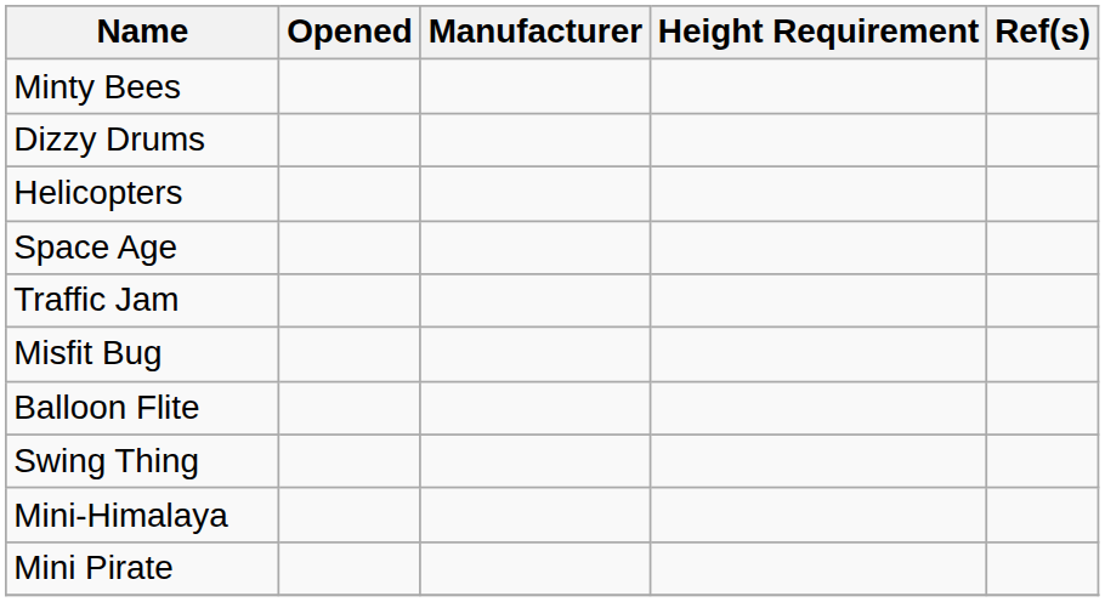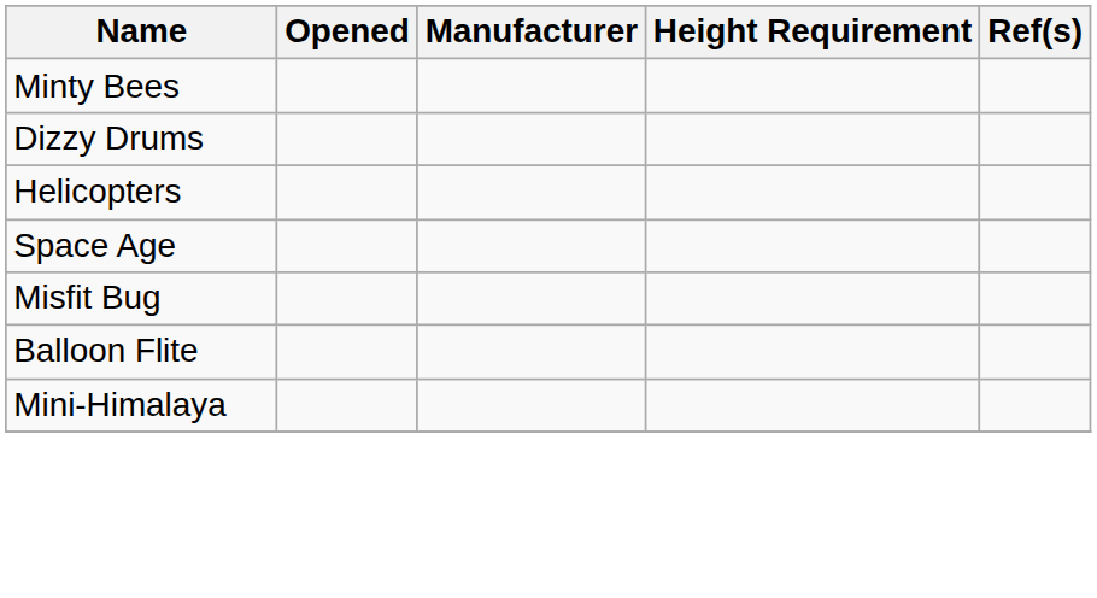 <table class="wikitable sortable">
 <tr>
 <th style="width:25%;">Name</th>
 <th>Opened</th>
 <th>Manufacturer</th>
 <th>Height Requirement</th>
 <th>Ref(s)</th>
 </tr>
 <tr>
 <td>Minty Bees</td>
 <td></td>
 <td></td>
 <td></td>
 <td></td>
 </tr>
 <tr>
 <td>Dizzy Drums</td>
 <td></td>
 <td></td>
 <td></td>
 <td></td>
 </tr>
 <tr>
 <td>Helicopters</td>
 <td></td>
 <td></td>
 <td></td>
 <td></td>
 </tr>
 <tr>
 <td>Space Age</td>
 <td></td>
 <td></td>
 <td></td>
 <td></td>
 </tr>
 <tr>
-<td>Traffic Jam</td>
-<td></td>
-<td></td>
-<td></td>
-<td></td>
-</tr>
-<tr>
 <td>Misfit Bug</td>
 <td></td>
 <td></td>
 <td></td>
 <td></td>
 </tr>
 <tr>
 <td>Balloon Flite</td>
 <td></td>
 <td></td>
 <td></td>
 <td></td>
 </tr>
 <tr>
-<td>Swing Thing</td>
-<td></td>
-<td></td>
-<td></td>
-<td></td>
-</tr>
-<tr>
 <td>Mini-Himalaya</td>
 <td></td>
 <td></td>
 <td></td>
 <td><br></td>
 </tr>
 <tr>
-<td>Mini Pirate</td>
-<td></td>
-<td></td>
-<td></td>
-<td></td>
-</tr>
-<tr>
 </tr>
 </table>
